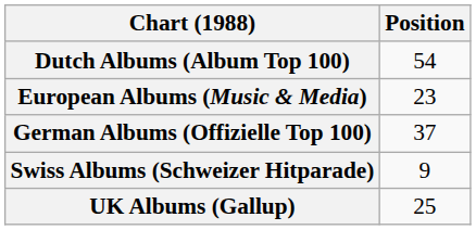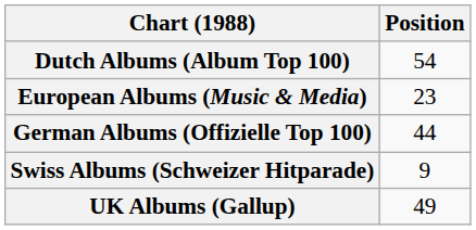 <table class="wikitable sortable plainrowheaders" style="text-align:center">
 <tr>
 <th scope="col">Chart (1988)</th>
 <th scope="col">Position</th>
 </tr>
 <tr>
 <th scope="row">Dutch Albums (Album Top 100)</th>
 <td>54</td>
 </tr>
 <tr>
 <th scope="row">European Albums (<em>Music & Media</em>)</th>
 <td>23</td>
 </tr>
 <tr>
 <th scope="row">German Albums (Offizielle Top 100)</th>
-<td>37</td>
+<td>44</td>
 </tr>
 <tr>
 <th scope="row">Swiss Albums (Schweizer Hitparade)</th>
 <td>9</td>
 </tr>
 <tr>
 <th scope="row">UK Albums (Gallup)</th>
-<td>25</td>
+<td>49</td>
 </tr>
 </table>
